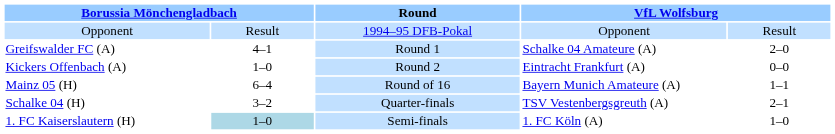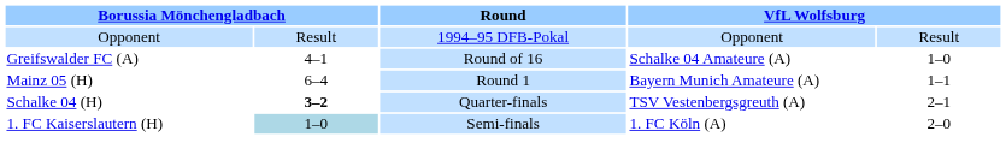 <table style="width:80%; text-align:center;">
 <tr style="vertical-align:top; background:#99CCFF;">
 <th colspan="2"><a href='#'>Borussia Mönchengladbach</a></th>
 <th style="width:20%">Round</th>
 <th colspan="2"><a href='#'>VfL Wolfsburg</a></th>
 </tr>
 <tr style="vertical-align:top; background:#C1E0FF;">
 <td style="width:20%">Opponent</td>
 <td style="width:10%">Result</td>
 <td><a href='#'>1994–95 DFB-Pokal</a></td>
 <td style="width:20%">Opponent</td>
 <td style="width:10%">Result</td>
 </tr>
 <tr>
 <td align="left"><a href='#'>Greifswalder FC</a> (A)</td>
 <td>4–1</td>
-<td style="background:#C1E0FF;">Round 1</td>
+<td style="background:#C1E0FF;">Round of 16</td>
 <td align="left"><a href='#'>Schalke 04 Amateure</a> (A)</td>
-<td>2–0</td>
-</tr>
-<tr>
-<td align="left"><a href='#'>Kickers Offenbach</a> (A)</td>
 <td>1–0</td>
-<td style="background:#C1E0FF;">Round 2</td>
-<td align="left"><a href='#'>Eintracht Frankfurt</a> (A)</td>
-<td>0–0  </td>
 </tr>
 <tr>
 <td align="left"><a href='#'>Mainz 05</a> (H)</td>
 <td>6–4</td>
-<td style="background:#C1E0FF;">Round of 16</td>
+<td style="background:#C1E0FF;">Round 1</td>
 <td align="left"><a href='#'>Bayern Munich Amateure</a> (A)</td>
 <td>1–1  </td>
 </tr>
 <tr>
 <td align="left"><a href='#'>Schalke 04</a> (H)</td>
-<td>3–2</td>
+<td><strong>3–2</strong></td>
 <td style="background:#C1E0FF;">Quarter-finals</td>
 <td align="left"><a href='#'>TSV Vestenbergsgreuth</a> (A)</td>
 <td>2–1</td>
 </tr>
 <tr>
 <td align="left"><a href='#'>1. FC Kaiserslautern</a> (H)</td>
 <td style="background: lightblue;">1–0 </td>
 <td style="background:#C1E0FF;">Semi-finals</td>
 <td align="left"><a href='#'>1. FC Köln</a> (A)</td>
-<td>1–0</td>
+<td>2–0</td>
 </tr>
 </table>
